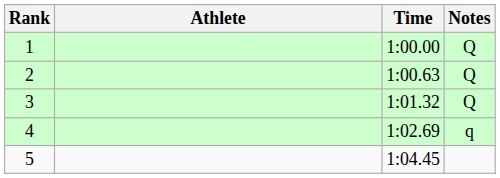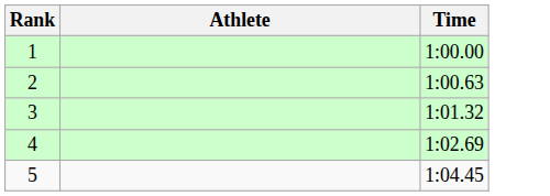 <table class="wikitable" style="text-align:center">
 <tr>
 <th>Rank</th>
 <th Style="width:18em">Athlete</th>
 <th>Time</th>
-<th>Notes</th>
 </tr>
 <tr style="background:#cfc">
 <td>1</td>
 <td style="text-align:left"></td>
 <td>1:00.00</td>
-<td>Q</td>
 </tr>
 <tr style="background:#cfc">
 <td>2</td>
 <td style="text-align:left"></td>
 <td>1:00.63</td>
-<td>Q</td>
 </tr>
 <tr style="background:#cfc">
 <td>3</td>
 <td style="text-align:left"></td>
 <td>1:01.32</td>
-<td>Q</td>
 </tr>
 <tr style="background:#cfc">
 <td>4</td>
 <td style="text-align:left"></td>
 <td>1:02.69</td>
-<td>q</td>
 </tr>
 <tr>
 <td>5</td>
 <td style="text-align:left"></td>
 <td>1:04.45</td>
-<td></td>
 </tr>
 </table>
